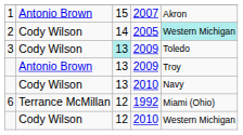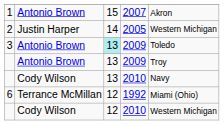 <table class="wikitable">
 <tr>
 </tr>
 <tr>
 <td>1</td>
 <td><a href='#'>Antonio Brown</a></td>
 <td>15</td>
 <td><a href='#'>2007</a></td>
 <td style="font-size:80%;">Akron</td>
 </tr>
 <tr>
 <td>2</td>
-<td>Cody Wilson</td>
+<td>Justin Harper</td>
 <td>14</td>
 <td><a href='#'>2005</a></td>
-<td style="background: paleturquoise; font-size:80%;">Western Michigan</td>
+<td style="font-size:80%;">Western Michigan</td>
 </tr>
 <tr>
 <td>3</td>
-<td>Cody Wilson</td>
+<td><a href='#'>Antonio Brown</a></td>
 <td style="background: paleturquoise;">13</td>
 <td><a href='#'>2009</a></td>
 <td style="font-size:80%;">Toledo</td>
 </tr>
 <tr>
 <td></td>
 <td><a href='#'>Antonio Brown</a></td>
 <td>13</td>
 <td><a href='#'>2009</a></td>
 <td style="font-size:80%;">Troy</td>
 </tr>
 <tr>
 <td></td>
 <td>Cody Wilson</td>
 <td>13</td>
 <td><a href='#'>2010</a></td>
 <td style="font-size:80%;">Navy</td>
 </tr>
 <tr>
 <td>6</td>
 <td>Terrance McMillan</td>
 <td>12</td>
 <td><a href='#'>1992</a></td>
 <td style="font-size:80%;">Miami (Ohio)</td>
 </tr>
 <tr>
 <td></td>
 <td>Cody Wilson</td>
 <td>12</td>
 <td><a href='#'>2010</a></td>
 <td style="font-size:80%;">Western Michigan</td>
 </tr>
 </table>
